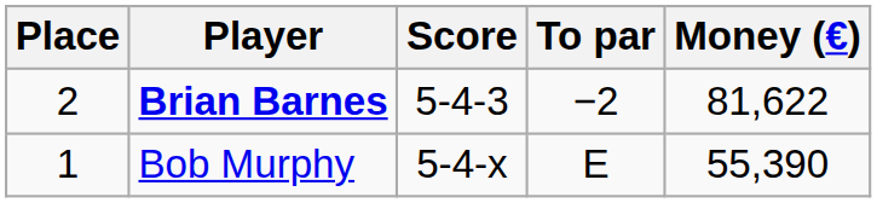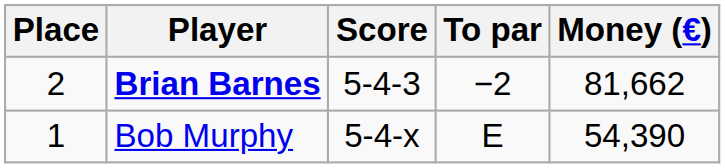 <table class="wikitable">
 <tr>
 <th>Place</th>
 <th>Player</th>
 <th>Score</th>
 <th>To par</th>
 <th>Money (<a href='#'>€</a>)</th>
 </tr>
 <tr>
 <td align=center>2</td>
 <td> <strong><a href='#'>Brian Barnes</a></strong></td>
 <td align=center>5-4-3</td>
 <td align=center>−2</td>
-<td align=center>81,622</td>
+<td align=center>81,662</td>
 </tr>
 <tr>
 <td align=center>1</td>
 <td> <a href='#'>Bob Murphy</a></td>
 <td align=center>5-4-x</td>
 <td align=center>E</td>
-<td align=center>55,390</td>
+<td align=center>54,390</td>
 </tr>
 </table>
